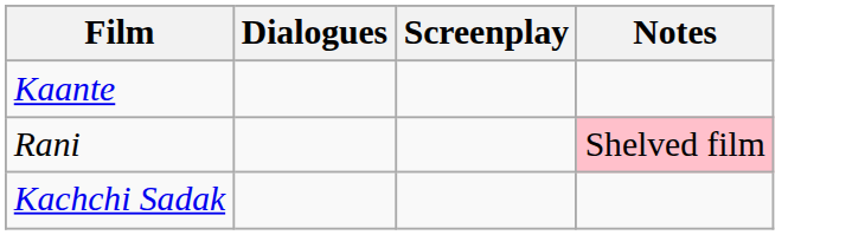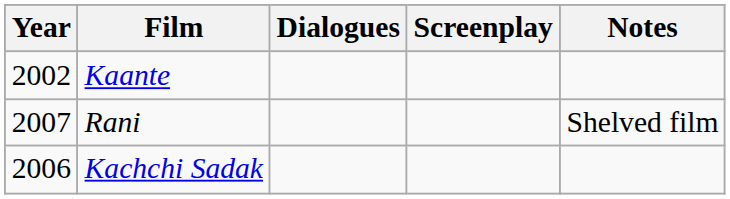 <table class="wikitable sortable">
 <tr>
+<th>Year</th>
 <th>Film</th>
 <th>Dialogues</th>
 <th>Screenplay</th>
 <th>Notes</th>
 </tr>
 <tr>
+<td>2002</td>
 <td><em><a href='#'>Kaante</a></em></td>
 <td></td>
 <td></td>
 <td></td>
 </tr>
 <tr>
+<td>2007</td>
 <td><em>Rani</em></td>
 <td></td>
 <td></td>
-<td style="background: pink;">Shelved film</td>
+<td>Shelved film</td>
 </tr>
 <tr>
+<td>2006</td>
 <td><em><a href='#'>Kachchi Sadak</a></em></td>
 <td></td>
 <td></td>
 <td></td>
 </tr>
 </table>
